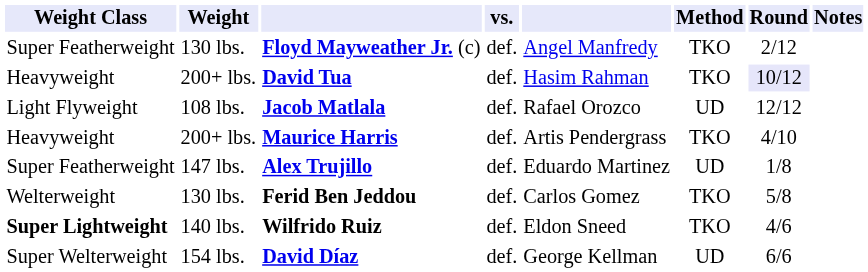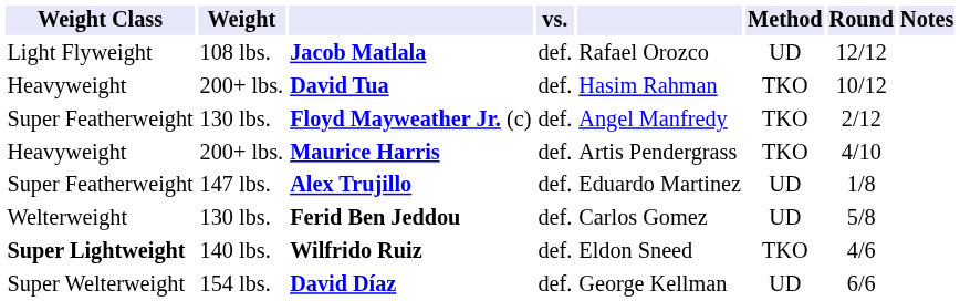 <table class="toccolours" style="font-size: 85%;">
 <tr>
 <th style="background:#e6e8fa; color:#000; text-align:center;">Weight Class</th>
 <th style="background:#e6e8fa; color:#000; text-align:center;">Weight</th>
 <th style="background:#e6e8fa; color:#000; text-align:center;"></th>
 <th style="background:#e6e8fa; color:#000; text-align:center;">vs.</th>
 <th style="background:#e6e8fa; color:#000; text-align:center;"></th>
 <th style="background:#e6e8fa; color:#000; text-align:center;">Method</th>
 <th style="background:#e6e8fa; color:#000; text-align:center;">Round</th>
 <th style="background:#e6e8fa; color:#000; text-align:center;">Notes</th>
 </tr>
 <tr>
-<td>Super Featherweight</td>
-<td>130 lbs.</td>
-<td><strong><a href='#'>Floyd Mayweather Jr.</a></strong> (c)</td>
+<td>Light Flyweight</td>
+<td>108 lbs.</td>
+<td><strong><a href='#'>Jacob Matlala</a></strong></td>
 <td>def.</td>
-<td><a href='#'>Angel Manfredy</a></td>
-<td align=center>TKO</td>
-<td align=center>2/12</td>
+<td>Rafael Orozco</td>
+<td align=center>UD</td>
+<td align=center>12/12</td>
 <td></td>
 </tr>
 <tr>
 <td>Heavyweight</td>
 <td>200+ lbs.</td>
 <td><strong><a href='#'>David Tua</a></strong></td>
 <td>def.</td>
 <td><a href='#'>Hasim Rahman</a></td>
 <td align=center>TKO</td>
-<td align=center style="background: lavender;">10/12</td>
+<td align=center>10/12</td>
 <td></td>
 </tr>
 <tr>
-<td>Light Flyweight</td>
-<td>108 lbs.</td>
-<td><strong><a href='#'>Jacob Matlala</a></strong></td>
+<td>Super Featherweight</td>
+<td>130 lbs.</td>
+<td><strong><a href='#'>Floyd Mayweather Jr.</a></strong> (c)</td>
 <td>def.</td>
-<td>Rafael Orozco</td>
-<td align=center>UD</td>
-<td align=center>12/12</td>
+<td><a href='#'>Angel Manfredy</a></td>
+<td align=center>TKO</td>
+<td align=center>2/12</td>
 <td></td>
 </tr>
 <tr>
 <td>Heavyweight</td>
 <td>200+ lbs.</td>
 <td><strong><a href='#'>Maurice Harris</a></strong></td>
 <td>def.</td>
 <td>Artis Pendergrass</td>
 <td align=center>TKO</td>
 <td align=center>4/10</td>
 </tr>
 <tr>
 <td>Super Featherweight</td>
 <td>147 lbs.</td>
 <td><strong><a href='#'>Alex Trujillo</a></strong></td>
 <td>def.</td>
 <td>Eduardo Martinez</td>
 <td align=center>UD</td>
 <td align=center>1/8</td>
 </tr>
 <tr>
 <td>Welterweight</td>
 <td>130 lbs.</td>
 <td><strong>Ferid Ben Jeddou</strong></td>
 <td>def.</td>
 <td>Carlos Gomez</td>
-<td align=center>TKO</td>
+<td align=center>UD</td>
 <td align=center>5/8</td>
 </tr>
 <tr>
 <td><strong>Super Lightweight</strong></td>
 <td>140 lbs.</td>
 <td><strong>Wilfrido Ruiz</strong></td>
 <td>def.</td>
 <td>Eldon Sneed</td>
 <td align=center>TKO</td>
 <td align=center>4/6</td>
 </tr>
 <tr>
 <td>Super Welterweight</td>
 <td>154 lbs.</td>
 <td><strong><a href='#'>David Díaz</a></strong></td>
 <td>def.</td>
 <td>George Kellman</td>
 <td align=center>UD</td>
 <td align=center>6/6</td>
 </tr>
 </table>
